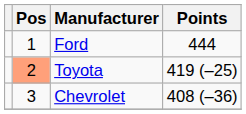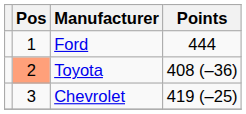 <table class="wikitable" style="font-size: 95%">
 <tr>
 <th></th>
 <th>Pos</th>
 <th>Manufacturer</th>
 <th>Points</th>
 </tr>
 <tr>
 <td align="left"></td>
 <td style="text-align:center;">1</td>
 <td><a href='#'>Ford</a></td>
 <td style="text-align:center;">444</td>
 </tr>
 <tr>
 <td align="left"></td>
 <td style="background: lightsalmon; text-align:center;">2</td>
 <td><a href='#'>Toyota</a></td>
-<td style="text-align:center;">419 (–25)</td>
+<td style="text-align:center;">408 (–36)</td>
 </tr>
 <tr>
 <td align="left"></td>
 <td style="text-align:center;">3</td>
 <td><a href='#'>Chevrolet</a></td>
-<td style="text-align:center;">408 (–36)</td>
+<td style="text-align:center;">419 (–25)</td>
 </tr>
 <tr class="sortbottom">
 </tr>
 </table>
